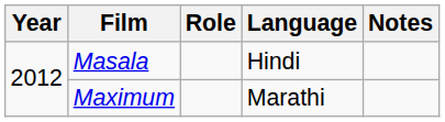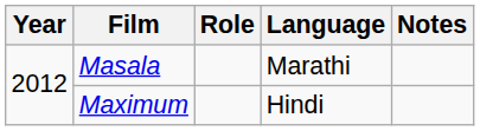 <table class="wikitable sortable">
 <tr>
 <th>Year</th>
 <th>Film</th>
 <th>Role</th>
 <th>Language</th>
 <th>Notes</th>
 </tr>
 <tr>
 <td rowspan="2">2012</td>
 <td><em><a href='#'>Masala</a></em></td>
 <td></td>
-<td>Hindi</td>
+<td>Marathi</td>
 <td></td>
 </tr>
 <tr>
 <td><em><a href='#'>Maximum</a></em></td>
 <td></td>
-<td>Marathi</td>
+<td>Hindi</td>
 <td></td>
 </tr>
 </table>
